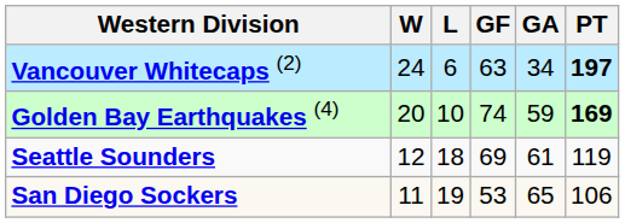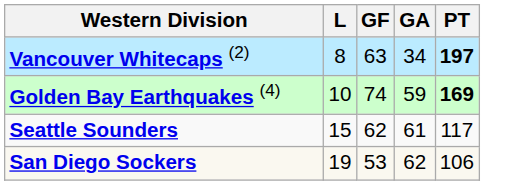 <table class="wikitable" style="text-align:center">
 <tr>
 <th style="width:15em">Western Division</th>
-<th>W</th>
 <th>L</th>
 <th>GF</th>
 <th>GA</th>
 <th>PT</th>
 </tr>
 <tr align=center bgcolor=#BBEBFF>
 <td align=left><strong><a href='#'>Vancouver Whitecaps</a></strong> <sup>(2)</sup></td>
-<td>24</td>
-<td>6</td>
+<td>8</td>
 <td>63</td>
 <td>34</td>
 <td><strong>197</strong></td>
 </tr>
 <tr align=center bgcolor=#ccffcc>
 <td align=left><strong><a href='#'>Golden Bay Earthquakes</a></strong> <sup>(4)</sup></td>
-<td>20</td>
 <td>10</td>
 <td>74</td>
 <td>59</td>
 <td><strong>169</strong></td>
 </tr>
 <tr align=center>
 <td align=left><strong><a href='#'>Seattle Sounders</a></strong></td>
-<td>12</td>
-<td>18</td>
-<td>69</td>
+<td>15</td>
+<td>62</td>
 <td>61</td>
-<td>119</td>
+<td>117</td>
 </tr>
 <tr align=center bgcolor=#FAF8F0>
 <td align=left><strong><a href='#'>San Diego Sockers</a></strong></td>
-<td>11</td>
 <td>19</td>
 <td>53</td>
-<td>65</td>
+<td>62</td>
 <td>106</td>
 </tr>
 </table>
